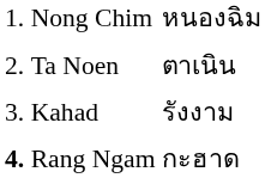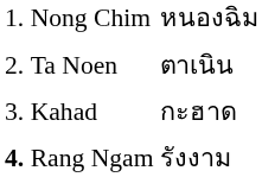 <table>
 <tr>
 <td>1.</td>
 <td>Nong Chim</td>
 <td>หนองฉิม</td>
 <td></td>
 </tr>
 <tr>
 <td>2.</td>
 <td>Ta Noen</td>
 <td>ตาเนิน</td>
 <td></td>
 </tr>
 <tr>
 <td>3.</td>
 <td>Kahad</td>
-<td>รังงาม</td>
+<td>กะฮาด</td>
 <td></td>
 </tr>
 <tr>
 <td><strong>4.</strong></td>
 <td>Rang Ngam</td>
-<td>กะฮาด</td>
+<td>รังงาม</td>
 <td></td>
 </tr>
 </table>
